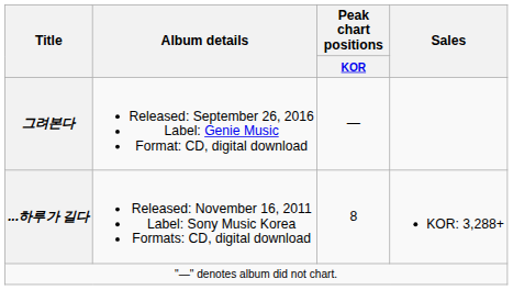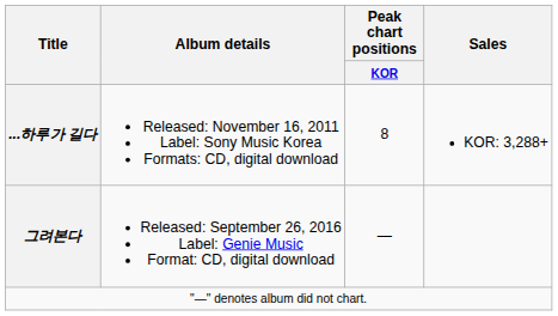 <table class="wikitable plainrowheaders" style="text-align:center;">
 <tr>
 <th scope="col" rowspan="2">Title</th>
 <th scope="col" rowspan="2">Album details</th>
 <th scope="col" colspan="1" style="width:5em;">Peak chart positions</th>
 <th scope="col" rowspan="2">Sales</th>
 </tr>
 <tr>
 <th><small><a href='#'>KOR</a></small><br></th>
 </tr>
 <tr>
+<th scope="row"><em>...하루가 길다</em></th>
+<td><br><ul><li>Released: November 16, 2011</li><li>Label: Sony Music Korea</li><li>Formats: CD, digital download</li></ul></td>
+<td>8</td>
+<td><br><ul><li>KOR: 3,288+</li></ul></td>
+</tr>
+<tr>
 <th scope="row"><em>그려본다</em></th>
 <td><br><ul><li>Released: September 26, 2016</li><li>Label: <a href='#'>Genie Music</a></li><li>Format: CD, digital download</li></ul></td>
 <td>—</td>
 <td></td>
 </tr>
 <tr>
-<th scope="row"><em>...하루가 길다</em></th>
-<td><br><ul><li>Released: November 16, 2011</li><li>Label: Sony Music Korea</li><li>Formats: CD, digital download</li></ul></td>
-<td>8</td>
-<td><br><ul><li>KOR: 3,288+</li></ul></td>
-</tr>
-<tr>
 <td colspan="4"><small>"—" denotes album did not chart.</small></td>
 </tr>
 </table>
